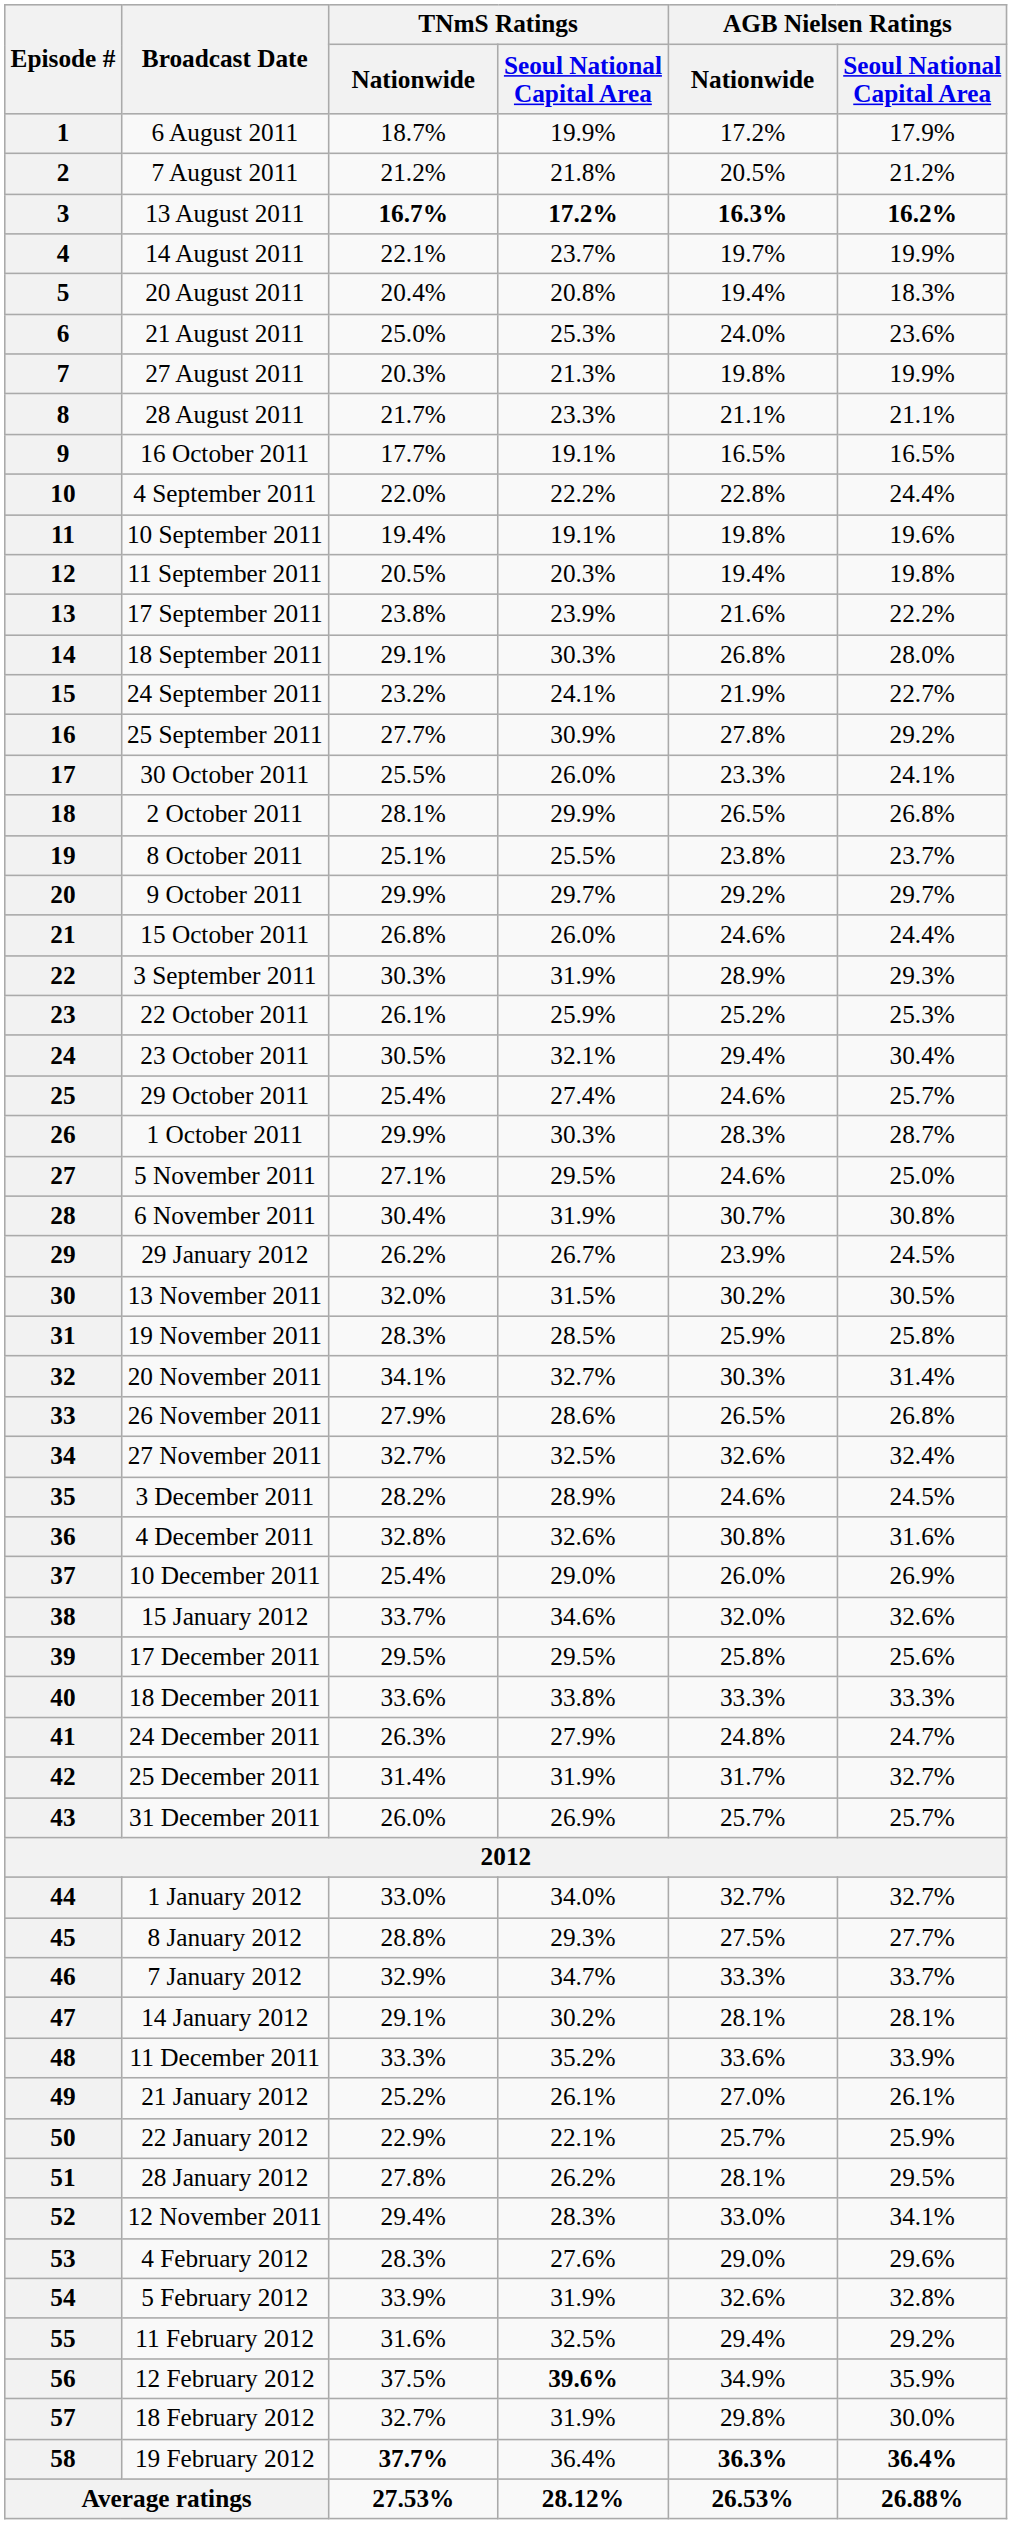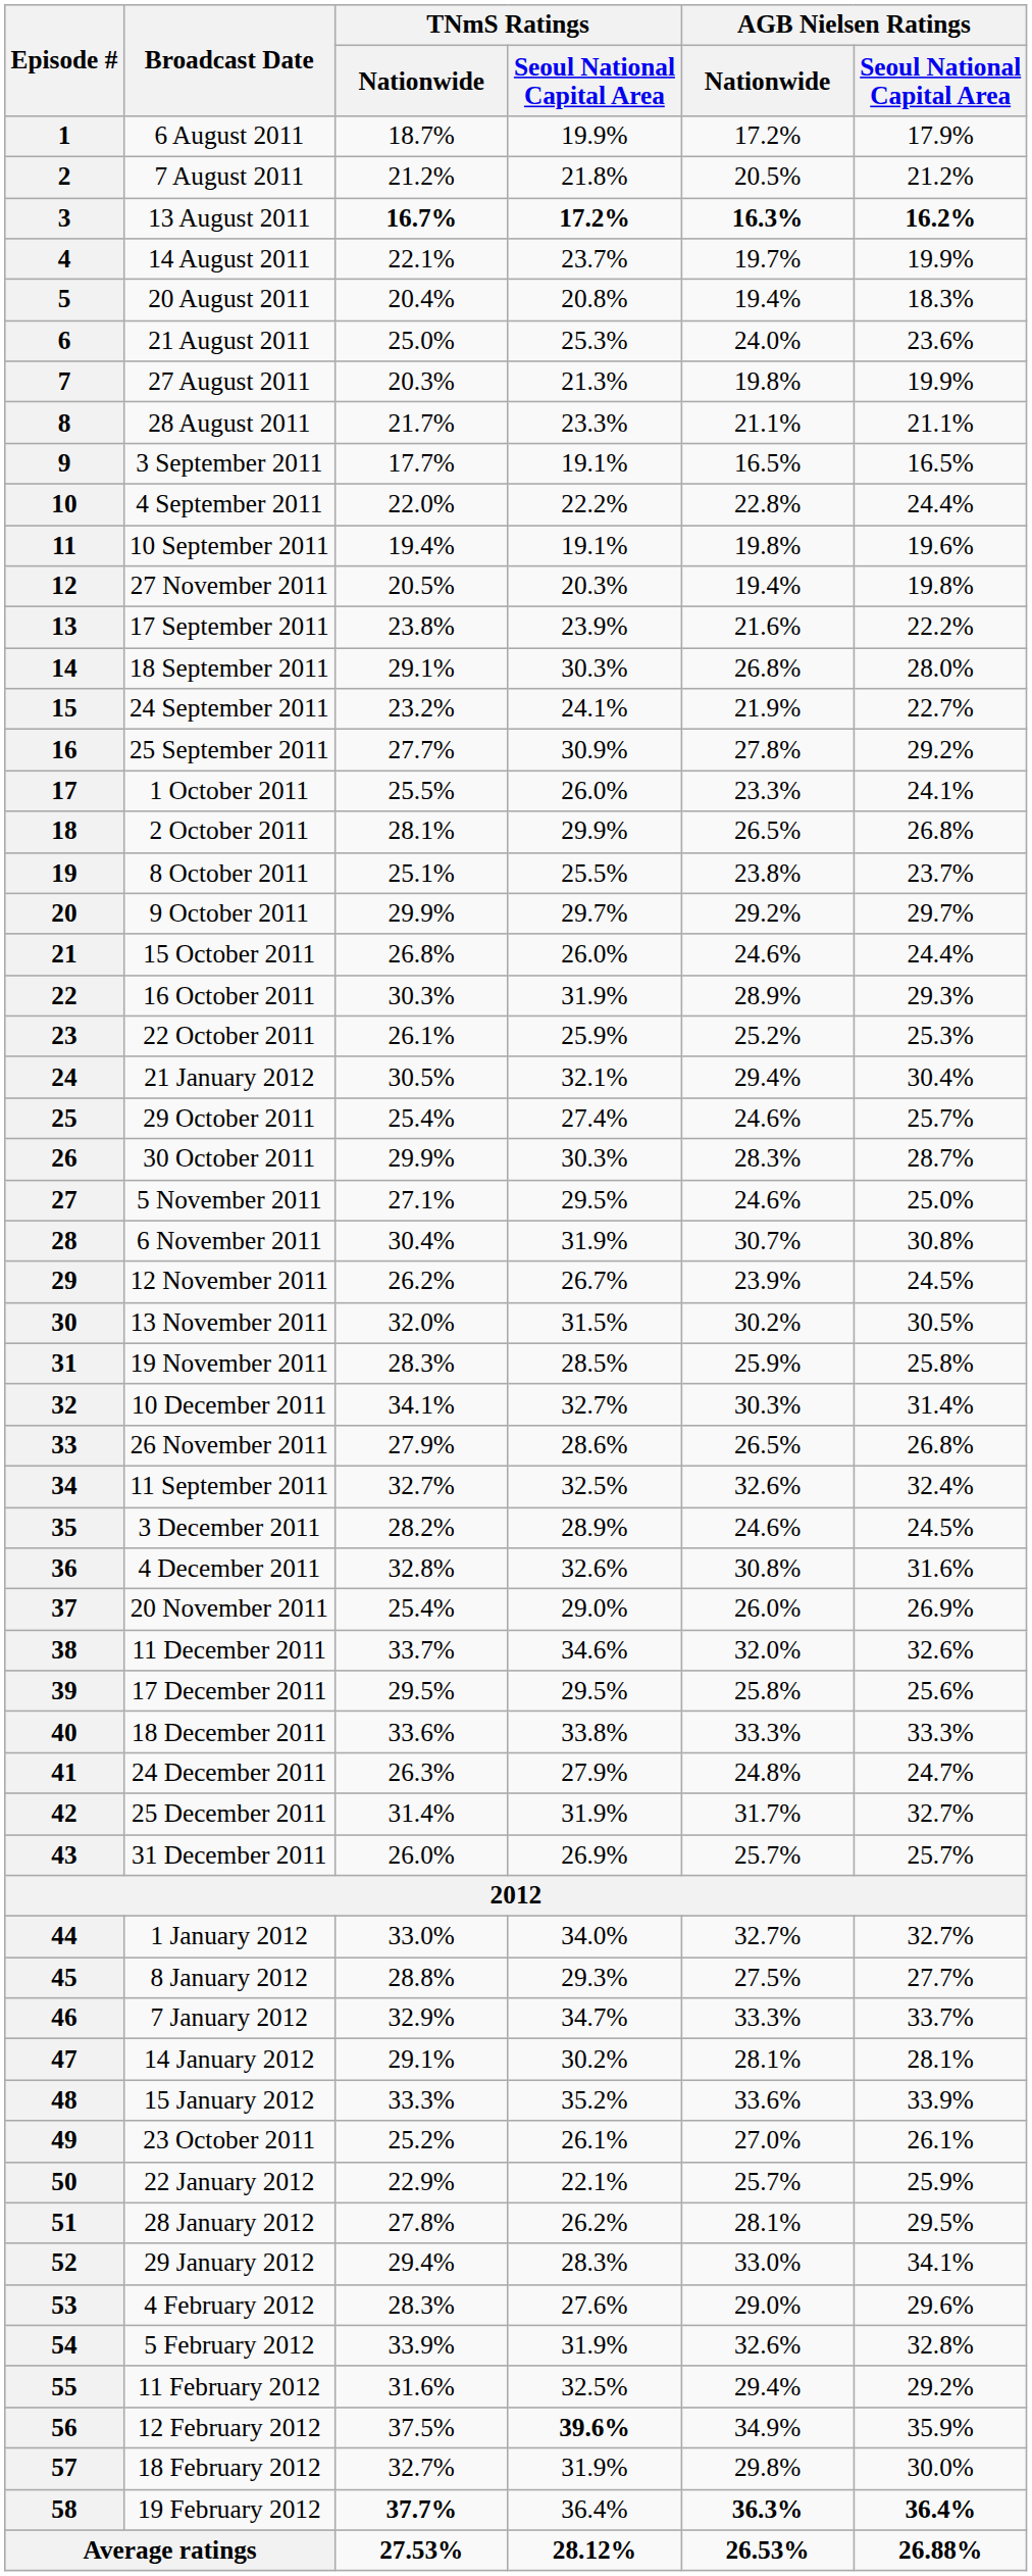 <table class=wikitable style="text-align:center">
 <tr>
 <th rowspan="2">Episode #</th>
 <th rowspan="2">Broadcast Date</th>
 <th colspan="2">TNmS Ratings</th>
 <th colspan="2">AGB Nielsen Ratings</th>
 </tr>
 <tr>
 <th width=100>Nationwide</th>
 <th width=100><a href='#'>Seoul National Capital Area</a></th>
 <th width=100>Nationwide</th>
 <th width=100><a href='#'>Seoul National Capital Area</a></th>
 </tr>
 <tr>
 <th>1</th>
 <td>6 August 2011</td>
 <td>18.7%</td>
 <td>19.9%</td>
 <td>17.2%</td>
 <td>17.9%</td>
 </tr>
 <tr>
 <th>2</th>
 <td>7 August 2011</td>
 <td>21.2%</td>
 <td>21.8%</td>
 <td>20.5%</td>
 <td>21.2%</td>
 </tr>
 <tr>
 <th>3</th>
 <td>13 August 2011</td>
 <td><span><strong>16.7%</strong></span></td>
 <td><span><strong>17.2%</strong></span></td>
 <td><span><strong>16.3%</strong></span></td>
 <td><span><strong>16.2%</strong></span></td>
 </tr>
 <tr>
 <th>4</th>
 <td>14 August 2011</td>
 <td>22.1%</td>
 <td>23.7%</td>
 <td>19.7%</td>
 <td>19.9%</td>
 </tr>
 <tr>
 <th>5</th>
 <td>20 August 2011</td>
 <td>20.4%</td>
 <td>20.8%</td>
 <td>19.4%</td>
 <td>18.3%</td>
 </tr>
 <tr>
 <th>6</th>
 <td>21 August 2011</td>
 <td>25.0%</td>
 <td>25.3%</td>
 <td>24.0%</td>
 <td>23.6%</td>
 </tr>
 <tr>
 <th>7</th>
 <td>27 August 2011</td>
 <td>20.3%</td>
 <td>21.3%</td>
 <td>19.8%</td>
 <td>19.9%</td>
 </tr>
 <tr>
 <th>8</th>
 <td>28 August 2011</td>
 <td>21.7%</td>
 <td>23.3%</td>
 <td>21.1%</td>
 <td>21.1%</td>
 </tr>
 <tr>
 <th>9</th>
-<td>16 October 2011</td>
+<td>3 September 2011</td>
 <td>17.7%</td>
 <td>19.1%</td>
 <td>16.5%</td>
 <td>16.5%</td>
 </tr>
 <tr>
 <th>10</th>
 <td>4 September 2011</td>
 <td>22.0%</td>
 <td>22.2%</td>
 <td>22.8%</td>
 <td>24.4%</td>
 </tr>
 <tr>
 <th>11</th>
 <td>10 September 2011</td>
 <td>19.4%</td>
 <td>19.1%</td>
 <td>19.8%</td>
 <td>19.6%</td>
 </tr>
 <tr>
 <th>12</th>
-<td>11 September 2011</td>
+<td>27 November 2011</td>
 <td>20.5%</td>
 <td>20.3%</td>
 <td>19.4%</td>
 <td>19.8%</td>
 </tr>
 <tr>
 <th>13</th>
 <td>17 September 2011</td>
 <td>23.8%</td>
 <td>23.9%</td>
 <td>21.6%</td>
 <td>22.2%</td>
 </tr>
 <tr>
 <th>14</th>
 <td>18 September 2011</td>
 <td>29.1%</td>
 <td>30.3%</td>
 <td>26.8%</td>
 <td>28.0%</td>
 </tr>
 <tr>
 <th>15</th>
 <td>24 September 2011</td>
 <td>23.2%</td>
 <td>24.1%</td>
 <td>21.9%</td>
 <td>22.7%</td>
 </tr>
 <tr>
 <th>16</th>
 <td>25 September 2011</td>
 <td>27.7%</td>
 <td>30.9%</td>
 <td>27.8%</td>
 <td>29.2%</td>
 </tr>
 <tr>
 <th>17</th>
-<td>30 October 2011</td>
+<td>1 October 2011</td>
 <td>25.5%</td>
 <td>26.0%</td>
 <td>23.3%</td>
 <td>24.1%</td>
 </tr>
 <tr>
 <th>18</th>
 <td>2 October 2011</td>
 <td>28.1%</td>
 <td>29.9%</td>
 <td>26.5%</td>
 <td>26.8%</td>
 </tr>
 <tr>
 <th>19</th>
 <td>8 October 2011</td>
 <td>25.1%</td>
 <td>25.5%</td>
 <td>23.8%</td>
 <td>23.7%</td>
 </tr>
 <tr>
 <th>20</th>
 <td>9 October 2011</td>
 <td>29.9%</td>
 <td>29.7%</td>
 <td>29.2%</td>
 <td>29.7%</td>
 </tr>
 <tr>
 <th>21</th>
 <td>15 October 2011</td>
 <td>26.8%</td>
 <td>26.0%</td>
 <td>24.6%</td>
 <td>24.4%</td>
 </tr>
 <tr>
 <th>22</th>
-<td>3 September 2011</td>
+<td>16 October 2011</td>
 <td>30.3%</td>
 <td>31.9%</td>
 <td>28.9%</td>
 <td>29.3%</td>
 </tr>
 <tr>
 <th>23</th>
 <td>22 October 2011</td>
 <td>26.1%</td>
 <td>25.9%</td>
 <td>25.2%</td>
 <td>25.3%</td>
 </tr>
 <tr>
 <th>24</th>
-<td>23 October 2011</td>
+<td>21 January 2012</td>
 <td>30.5%</td>
 <td>32.1%</td>
 <td>29.4%</td>
 <td>30.4%</td>
 </tr>
 <tr>
 <th>25</th>
 <td>29 October 2011</td>
 <td>25.4%</td>
 <td>27.4%</td>
 <td>24.6%</td>
 <td>25.7%</td>
 </tr>
 <tr>
 <th>26</th>
-<td>1 October 2011</td>
+<td>30 October 2011</td>
 <td>29.9%</td>
 <td>30.3%</td>
 <td>28.3%</td>
 <td>28.7%</td>
 </tr>
 <tr>
 <th>27</th>
 <td>5 November 2011</td>
 <td>27.1%</td>
 <td>29.5%</td>
 <td>24.6%</td>
 <td>25.0%</td>
 </tr>
 <tr>
 <th>28</th>
 <td>6 November 2011</td>
 <td>30.4%</td>
 <td>31.9%</td>
 <td>30.7%</td>
 <td>30.8%</td>
 </tr>
 <tr>
 <th>29</th>
-<td>29 January 2012</td>
+<td>12 November 2011</td>
 <td>26.2%</td>
 <td>26.7%</td>
 <td>23.9%</td>
 <td>24.5%</td>
 </tr>
 <tr>
 <th>30</th>
 <td>13 November 2011</td>
 <td>32.0%</td>
 <td>31.5%</td>
 <td>30.2%</td>
 <td>30.5%</td>
 </tr>
 <tr>
 <th>31</th>
 <td>19 November 2011</td>
 <td>28.3%</td>
 <td>28.5%</td>
 <td>25.9%</td>
 <td>25.8%</td>
 </tr>
 <tr>
 <th>32</th>
-<td>20 November 2011</td>
+<td>10 December 2011</td>
 <td>34.1%</td>
 <td>32.7%</td>
 <td>30.3%</td>
 <td>31.4%</td>
 </tr>
 <tr>
 <th>33</th>
 <td>26 November 2011</td>
 <td>27.9%</td>
 <td>28.6%</td>
 <td>26.5%</td>
 <td>26.8%</td>
 </tr>
 <tr>
 <th>34</th>
-<td>27 November 2011</td>
+<td>11 September 2011</td>
 <td>32.7%</td>
 <td>32.5%</td>
 <td>32.6%</td>
 <td>32.4%</td>
 </tr>
 <tr>
 <th>35</th>
 <td>3 December 2011</td>
 <td>28.2%</td>
 <td>28.9%</td>
 <td>24.6%</td>
 <td>24.5%</td>
 </tr>
 <tr>
 <th>36</th>
 <td>4 December 2011</td>
 <td>32.8%</td>
 <td>32.6%</td>
 <td>30.8%</td>
 <td>31.6%</td>
 </tr>
 <tr>
 <th>37</th>
-<td>10 December 2011</td>
+<td>20 November 2011</td>
 <td>25.4%</td>
 <td>29.0%</td>
 <td>26.0%</td>
 <td>26.9%</td>
 </tr>
 <tr>
 <th>38</th>
-<td>15 January 2012</td>
+<td>11 December 2011</td>
 <td>33.7%</td>
 <td>34.6%</td>
 <td>32.0%</td>
 <td>32.6%</td>
 </tr>
 <tr>
 <th>39</th>
 <td>17 December 2011</td>
 <td>29.5%</td>
 <td>29.5%</td>
 <td>25.8%</td>
 <td>25.6%</td>
 </tr>
 <tr>
 <th>40</th>
 <td>18 December 2011</td>
 <td>33.6%</td>
 <td>33.8%</td>
 <td>33.3%</td>
 <td>33.3%</td>
 </tr>
 <tr>
 <th>41</th>
 <td>24 December 2011</td>
 <td>26.3%</td>
 <td>27.9%</td>
 <td>24.8%</td>
 <td>24.7%</td>
 </tr>
 <tr>
 <th>42</th>
 <td>25 December 2011</td>
 <td>31.4%</td>
 <td>31.9%</td>
 <td>31.7%</td>
 <td>32.7%</td>
 </tr>
 <tr>
 <th>43</th>
 <td>31 December 2011</td>
 <td>26.0%</td>
 <td>26.9%</td>
 <td>25.7%</td>
 <td>25.7%</td>
 </tr>
 <tr>
 <th colspan=6>2012</th>
 </tr>
 <tr>
 <th>44</th>
 <td>1 January 2012</td>
 <td>33.0%</td>
 <td>34.0%</td>
 <td>32.7%</td>
 <td>32.7%</td>
 </tr>
 <tr>
 <th>45</th>
 <td>8 January 2012</td>
 <td>28.8%</td>
 <td>29.3%</td>
 <td>27.5%</td>
 <td>27.7%</td>
 </tr>
 <tr>
 <th>46</th>
 <td>7 January 2012</td>
 <td>32.9%</td>
 <td>34.7%</td>
 <td>33.3%</td>
 <td>33.7%</td>
 </tr>
 <tr>
 <th>47</th>
 <td>14 January 2012</td>
 <td>29.1%</td>
 <td>30.2%</td>
 <td>28.1%</td>
 <td>28.1%</td>
 </tr>
 <tr>
 <th>48</th>
-<td>11 December 2011</td>
+<td>15 January 2012</td>
 <td>33.3%</td>
 <td>35.2%</td>
 <td>33.6%</td>
 <td>33.9%</td>
 </tr>
 <tr>
 <th>49</th>
-<td>21 January 2012</td>
+<td>23 October 2011</td>
 <td>25.2%</td>
 <td>26.1%</td>
 <td>27.0%</td>
 <td>26.1%</td>
 </tr>
 <tr>
 <th>50</th>
 <td>22 January 2012</td>
 <td>22.9%</td>
 <td>22.1%</td>
 <td>25.7%</td>
 <td>25.9%</td>
 </tr>
 <tr>
 <th>51</th>
 <td>28 January 2012</td>
 <td>27.8%</td>
 <td>26.2%</td>
 <td>28.1%</td>
 <td>29.5%</td>
 </tr>
 <tr>
 <th>52</th>
-<td>12 November 2011</td>
+<td>29 January 2012</td>
 <td>29.4%</td>
 <td>28.3%</td>
 <td>33.0%</td>
 <td>34.1%</td>
 </tr>
 <tr>
 <th>53</th>
 <td>4 February 2012</td>
 <td>28.3%</td>
 <td>27.6%</td>
 <td>29.0%</td>
 <td>29.6%</td>
 </tr>
 <tr>
 <th>54</th>
 <td>5 February 2012</td>
 <td>33.9%</td>
 <td>31.9%</td>
 <td>32.6%</td>
 <td>32.8%</td>
 </tr>
 <tr>
 <th>55</th>
 <td>11 February 2012</td>
 <td>31.6%</td>
 <td>32.5%</td>
 <td>29.4%</td>
 <td>29.2%</td>
 </tr>
 <tr>
 <th>56</th>
 <td>12 February 2012</td>
 <td>37.5%</td>
 <td><span><strong>39.6%</strong></span></td>
 <td>34.9%</td>
 <td>35.9%</td>
 </tr>
 <tr>
 <th>57</th>
 <td>18 February 2012</td>
 <td>32.7%</td>
 <td>31.9%</td>
 <td>29.8%</td>
 <td>30.0%</td>
 </tr>
 <tr>
 <th>58</th>
 <td>19 February 2012</td>
 <td><span><strong>37.7%</strong></span></td>
 <td>36.4%</td>
 <td><span><strong>36.3%</strong></span></td>
 <td><span><strong>36.4%</strong></span></td>
 </tr>
 <tr>
 <th colspan="2">Average ratings</th>
 <td><span><strong>27.53%</strong></span></td>
 <td><span><strong>28.12%</strong></span></td>
 <td><span><strong>26.53%</strong></span></td>
 <td><span><strong>26.88%</strong></span></td>
 </tr>
 </table>
